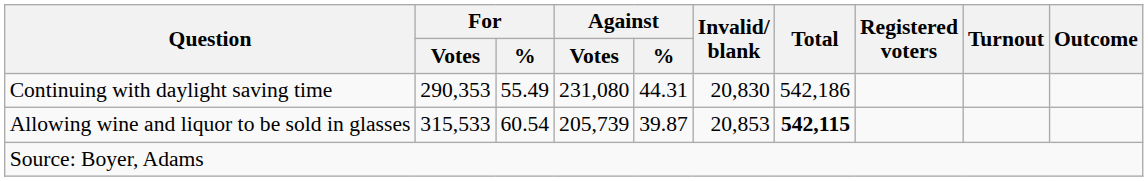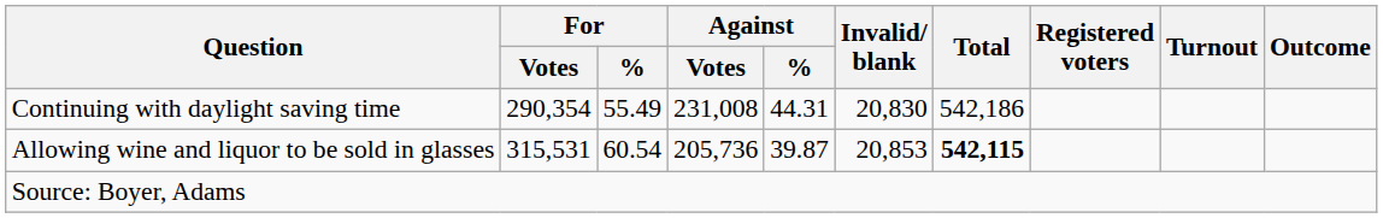 <table class=wikitable style=text-align:right>
 <tr>
 <th rowspan=2>Question</th>
 <th colspan=2>For</th>
 <th colspan=2>Against</th>
 <th rowspan=2>Invalid/<br>blank</th>
 <th rowspan=2>Total</th>
 <th rowspan=2>Registered<br>voters</th>
 <th rowspan=2>Turnout</th>
 <th rowspan=2>Outcome</th>
 </tr>
 <tr>
 <th>Votes</th>
 <th>%</th>
 <th>Votes</th>
 <th>%</th>
 </tr>
 <tr>
 <td align=left>Continuing with daylight saving time</td>
-<td>290,353</td>
+<td>290,354</td>
 <td>55.49</td>
-<td>231,080</td>
+<td>231,008</td>
 <td>44.31</td>
 <td>20,830</td>
 <td>542,186</td>
 <td></td>
 <td></td>
 <td></td>
 </tr>
 <tr>
 <td align=left>Allowing wine and liquor to be sold in glasses</td>
-<td>315,533</td>
+<td>315,531</td>
 <td>60.54</td>
-<td>205,739</td>
+<td>205,736</td>
 <td>39.87</td>
 <td>20,853</td>
 <td><strong>542,115</strong></td>
 <td></td>
 <td></td>
 <td></td>
 </tr>
 <tr>
 <td align=left colspan=12>Source: Boyer, Adams</td>
 </tr>
 </table>
